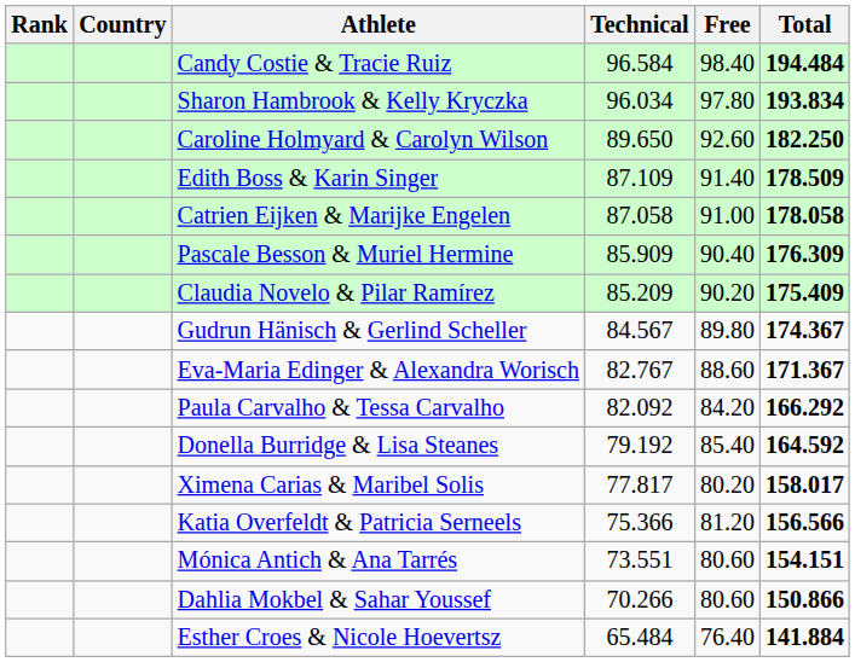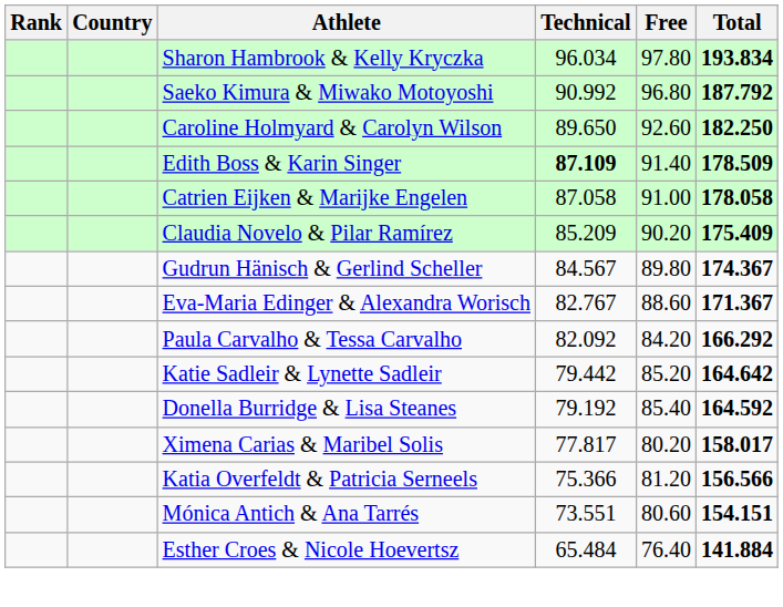 <table class="wikitable sortable" style="text-align:center">
 <tr>
 <th>Rank</th>
 <th>Country</th>
 <th>Athlete</th>
 <th>Technical</th>
 <th>Free</th>
 <th>Total</th>
 </tr>
 <tr bgcolor=ccffcc>
 <td></td>
 <td align=left></td>
-<td align=left><a href='#'>Candy Costie</a> & <a href='#'>Tracie Ruiz</a></td>
-<td>96.584</td>
-<td>98.40</td>
-<td><strong>194.484</strong></td>
+<td align=left><a href='#'>Sharon Hambrook</a> & <a href='#'>Kelly Kryczka</a></td>
+<td>96.034</td>
+<td>97.80</td>
+<td><strong>193.834</strong></td>
 </tr>
 <tr bgcolor=ccffcc>
 <td></td>
 <td align=left></td>
-<td align=left><a href='#'>Sharon Hambrook</a> & <a href='#'>Kelly Kryczka</a></td>
-<td>96.034</td>
-<td>97.80</td>
-<td><strong>193.834</strong></td>
+<td align=left><a href='#'>Saeko Kimura</a> & <a href='#'>Miwako Motoyoshi</a></td>
+<td>90.992</td>
+<td>96.80</td>
+<td><strong>187.792</strong></td>
 </tr>
 <tr bgcolor=ccffcc>
 <td></td>
 <td align=left></td>
 <td align=left><a href='#'>Caroline Holmyard</a> & <a href='#'>Carolyn Wilson</a></td>
 <td>89.650</td>
 <td>92.60</td>
 <td><strong>182.250</strong></td>
 </tr>
 <tr bgcolor=ccffcc>
 <td></td>
 <td align=left></td>
 <td align=left><a href='#'>Edith Boss</a> & <a href='#'>Karin Singer</a></td>
-<td>87.109</td>
+<td><strong>87.109</strong></td>
 <td>91.40</td>
 <td><strong>178.509</strong></td>
 </tr>
 <tr bgcolor=ccffcc>
 <td></td>
 <td align=left></td>
 <td align=left><a href='#'>Catrien Eijken</a> & <a href='#'>Marijke Engelen</a></td>
 <td>87.058</td>
 <td>91.00</td>
 <td><strong>178.058</strong></td>
-</tr>
-<tr bgcolor=ccffcc>
-<td></td>
-<td align=left></td>
-<td align=left><a href='#'>Pascale Besson</a> & <a href='#'>Muriel Hermine</a></td>
-<td>85.909</td>
-<td>90.40</td>
-<td><strong>176.309</strong></td>
 </tr>
 <tr bgcolor=ccffcc>
 <td></td>
 <td align=left></td>
 <td align=left><a href='#'>Claudia Novelo</a> & <a href='#'>Pilar Ramírez</a></td>
 <td>85.209</td>
 <td>90.20</td>
 <td><strong>175.409</strong></td>
 </tr>
 <tr>
 <td></td>
 <td align=left></td>
 <td align=left><a href='#'>Gudrun Hänisch</a> & <a href='#'>Gerlind Scheller</a></td>
 <td>84.567</td>
 <td>89.80</td>
 <td><strong>174.367</strong></td>
 </tr>
 <tr>
 <td></td>
 <td align=left></td>
 <td align=left><a href='#'>Eva-Maria Edinger</a> & <a href='#'>Alexandra Worisch</a></td>
 <td>82.767</td>
 <td>88.60</td>
 <td><strong>171.367</strong></td>
 </tr>
 <tr>
 <td></td>
 <td align=left></td>
 <td align=left><a href='#'>Paula Carvalho</a> & <a href='#'>Tessa Carvalho</a></td>
 <td>82.092</td>
 <td>84.20</td>
 <td><strong>166.292</strong></td>
 </tr>
 <tr>
 <td></td>
 <td align=left></td>
+<td align=left><a href='#'>Katie Sadleir</a> & <a href='#'>Lynette Sadleir</a></td>
+<td>79.442</td>
+<td>85.20</td>
+<td><strong>164.642</strong></td>
+</tr>
+<tr>
+<td></td>
+<td align=left></td>
 <td align=left><a href='#'>Donella Burridge</a> & <a href='#'>Lisa Steanes</a></td>
 <td>79.192</td>
 <td>85.40</td>
 <td><strong>164.592</strong></td>
 </tr>
 <tr>
 <td></td>
 <td align=left></td>
 <td align=left><a href='#'>Ximena Carias</a> & <a href='#'>Maribel Solis</a></td>
 <td>77.817</td>
 <td>80.20</td>
 <td><strong>158.017</strong></td>
 </tr>
 <tr>
 <td></td>
 <td align=left></td>
 <td align=left><a href='#'>Katia Overfeldt</a> & <a href='#'>Patricia Serneels</a></td>
 <td>75.366</td>
 <td>81.20</td>
 <td><strong>156.566</strong></td>
 </tr>
 <tr>
 <td></td>
 <td align=left></td>
 <td align=left><a href='#'>Mónica Antich</a> & <a href='#'>Ana Tarrés</a></td>
 <td>73.551</td>
 <td>80.60</td>
 <td><strong>154.151</strong></td>
 </tr>
 <tr>
 <td></td>
 <td align=left></td>
-<td align=left><a href='#'>Dahlia Mokbel</a> & <a href='#'>Sahar Youssef</a></td>
-<td>70.266</td>
-<td>80.60</td>
-<td><strong>150.866</strong></td>
-</tr>
-<tr>
-<td></td>
-<td align=left></td>
 <td align=left><a href='#'>Esther Croes</a> & <a href='#'>Nicole Hoevertsz</a></td>
 <td>65.484</td>
 <td>76.40</td>
 <td><strong>141.884</strong></td>
 </tr>
 </table>
